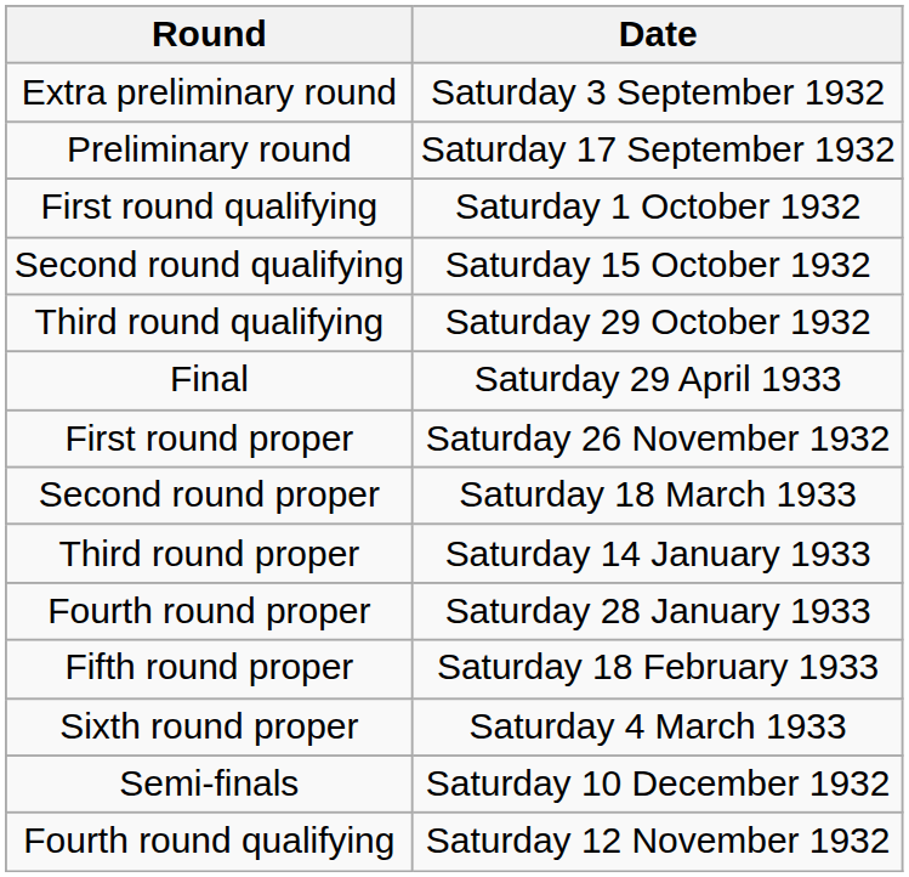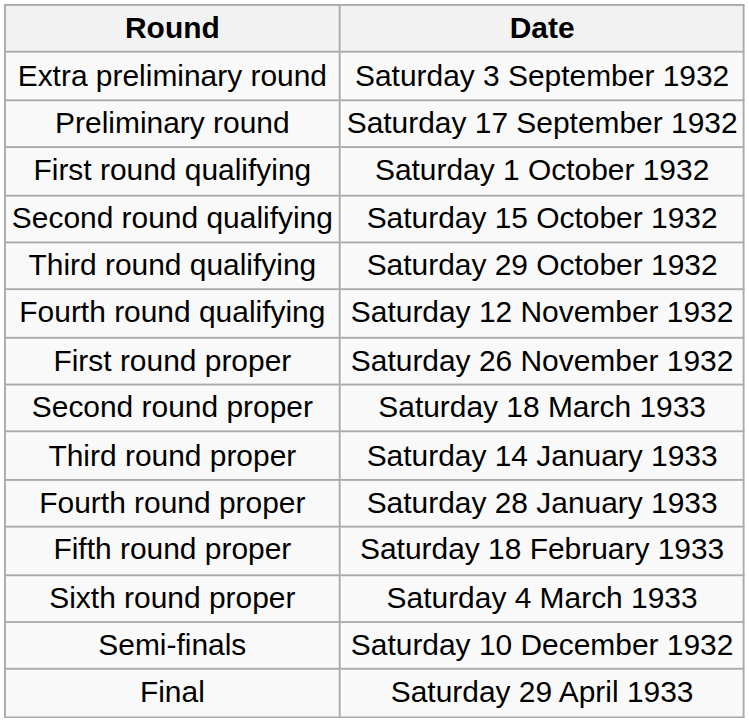 <table class="wikitable" style="text-align: center">
 <tr>
 <th>Round</th>
 <th>Date</th>
 </tr>
 <tr>
 <td>Extra preliminary round</td>
 <td>Saturday 3 September 1932</td>
 </tr>
 <tr>
 <td>Preliminary round</td>
 <td>Saturday 17 September 1932</td>
 </tr>
 <tr>
 <td>First round qualifying</td>
 <td>Saturday 1 October 1932</td>
 </tr>
 <tr>
 <td>Second round qualifying</td>
 <td>Saturday 15 October 1932</td>
 </tr>
 <tr>
 <td>Third round qualifying</td>
 <td>Saturday 29 October 1932</td>
 </tr>
 <tr>
-<td>Final</td>
-<td>Saturday 29 April 1933</td>
+<td>Fourth round qualifying</td>
+<td>Saturday 12 November 1932</td>
 </tr>
 <tr>
 <td>First round proper</td>
 <td>Saturday 26 November 1932</td>
 </tr>
 <tr>
 <td>Second round proper</td>
 <td>Saturday 18 March 1933</td>
 </tr>
 <tr>
 <td>Third round proper</td>
 <td>Saturday 14 January 1933</td>
 </tr>
 <tr>
 <td>Fourth round proper</td>
 <td>Saturday 28 January 1933</td>
 </tr>
 <tr>
 <td>Fifth round proper</td>
 <td>Saturday 18 February 1933</td>
 </tr>
 <tr>
 <td>Sixth round proper</td>
 <td>Saturday 4 March 1933</td>
 </tr>
 <tr>
 <td>Semi-finals</td>
 <td>Saturday 10 December 1932</td>
 </tr>
 <tr>
-<td>Fourth round qualifying</td>
-<td>Saturday 12 November 1932</td>
+<td>Final</td>
+<td>Saturday 29 April 1933</td>
 </tr>
 </table>
